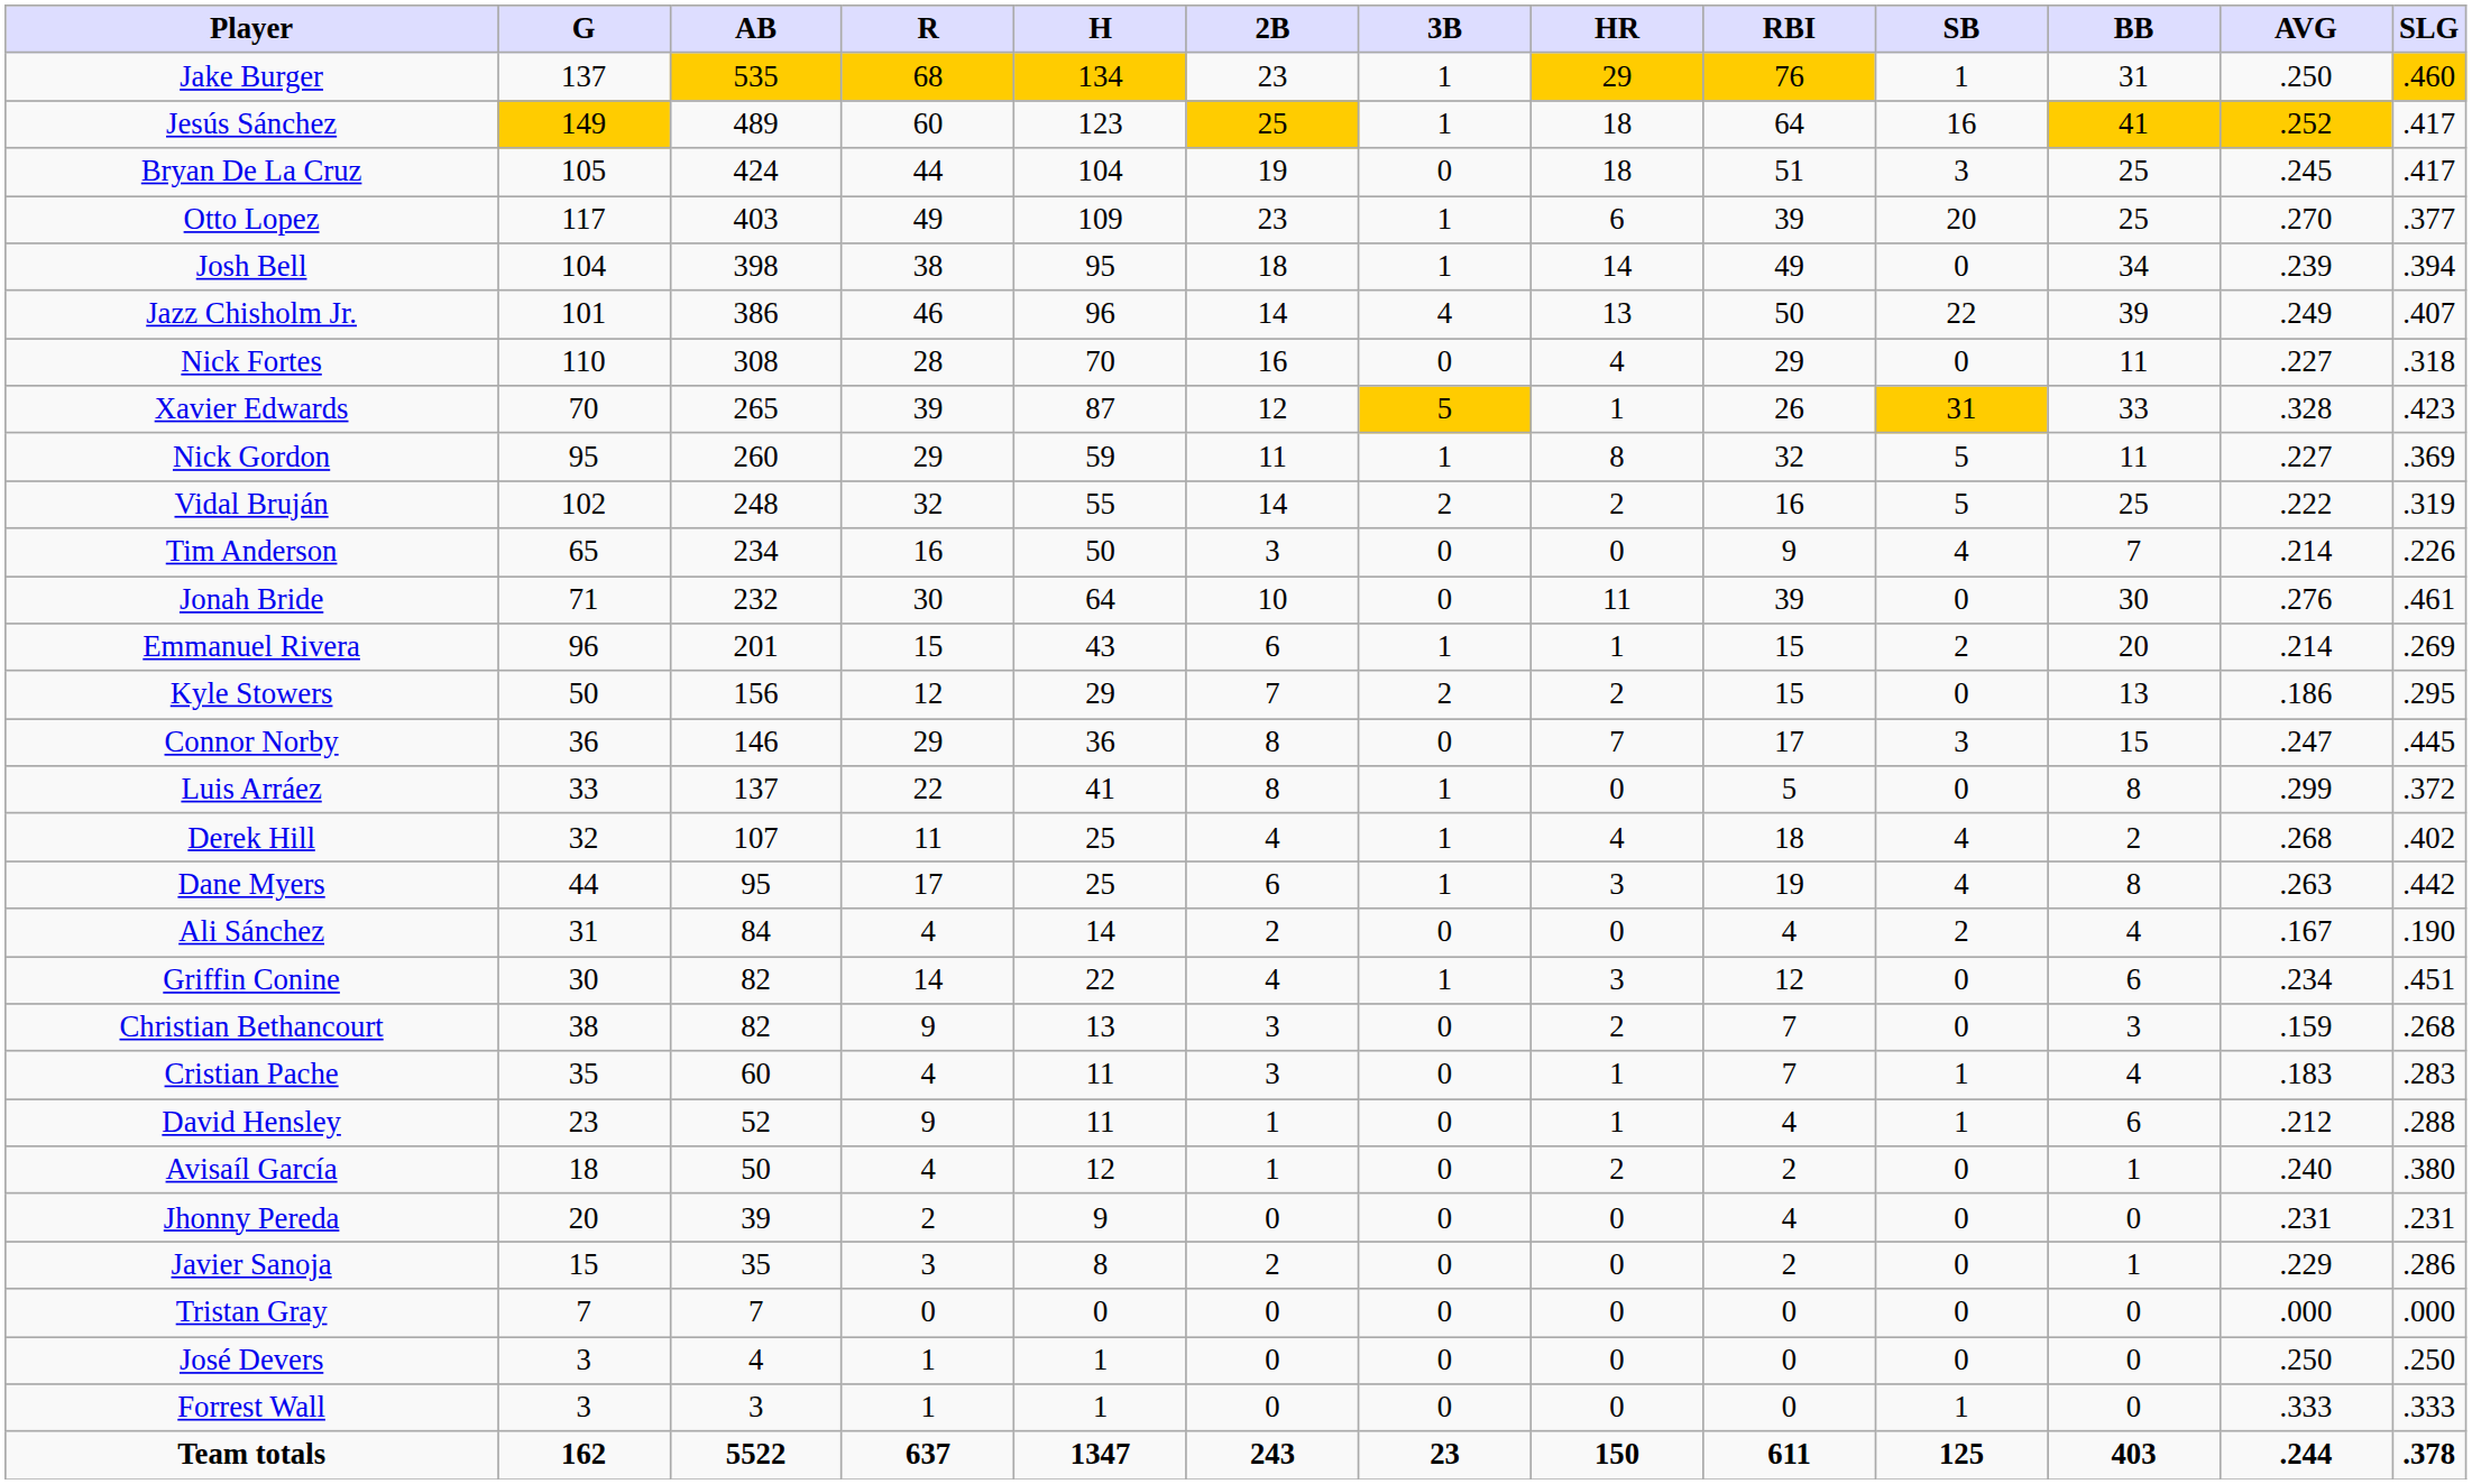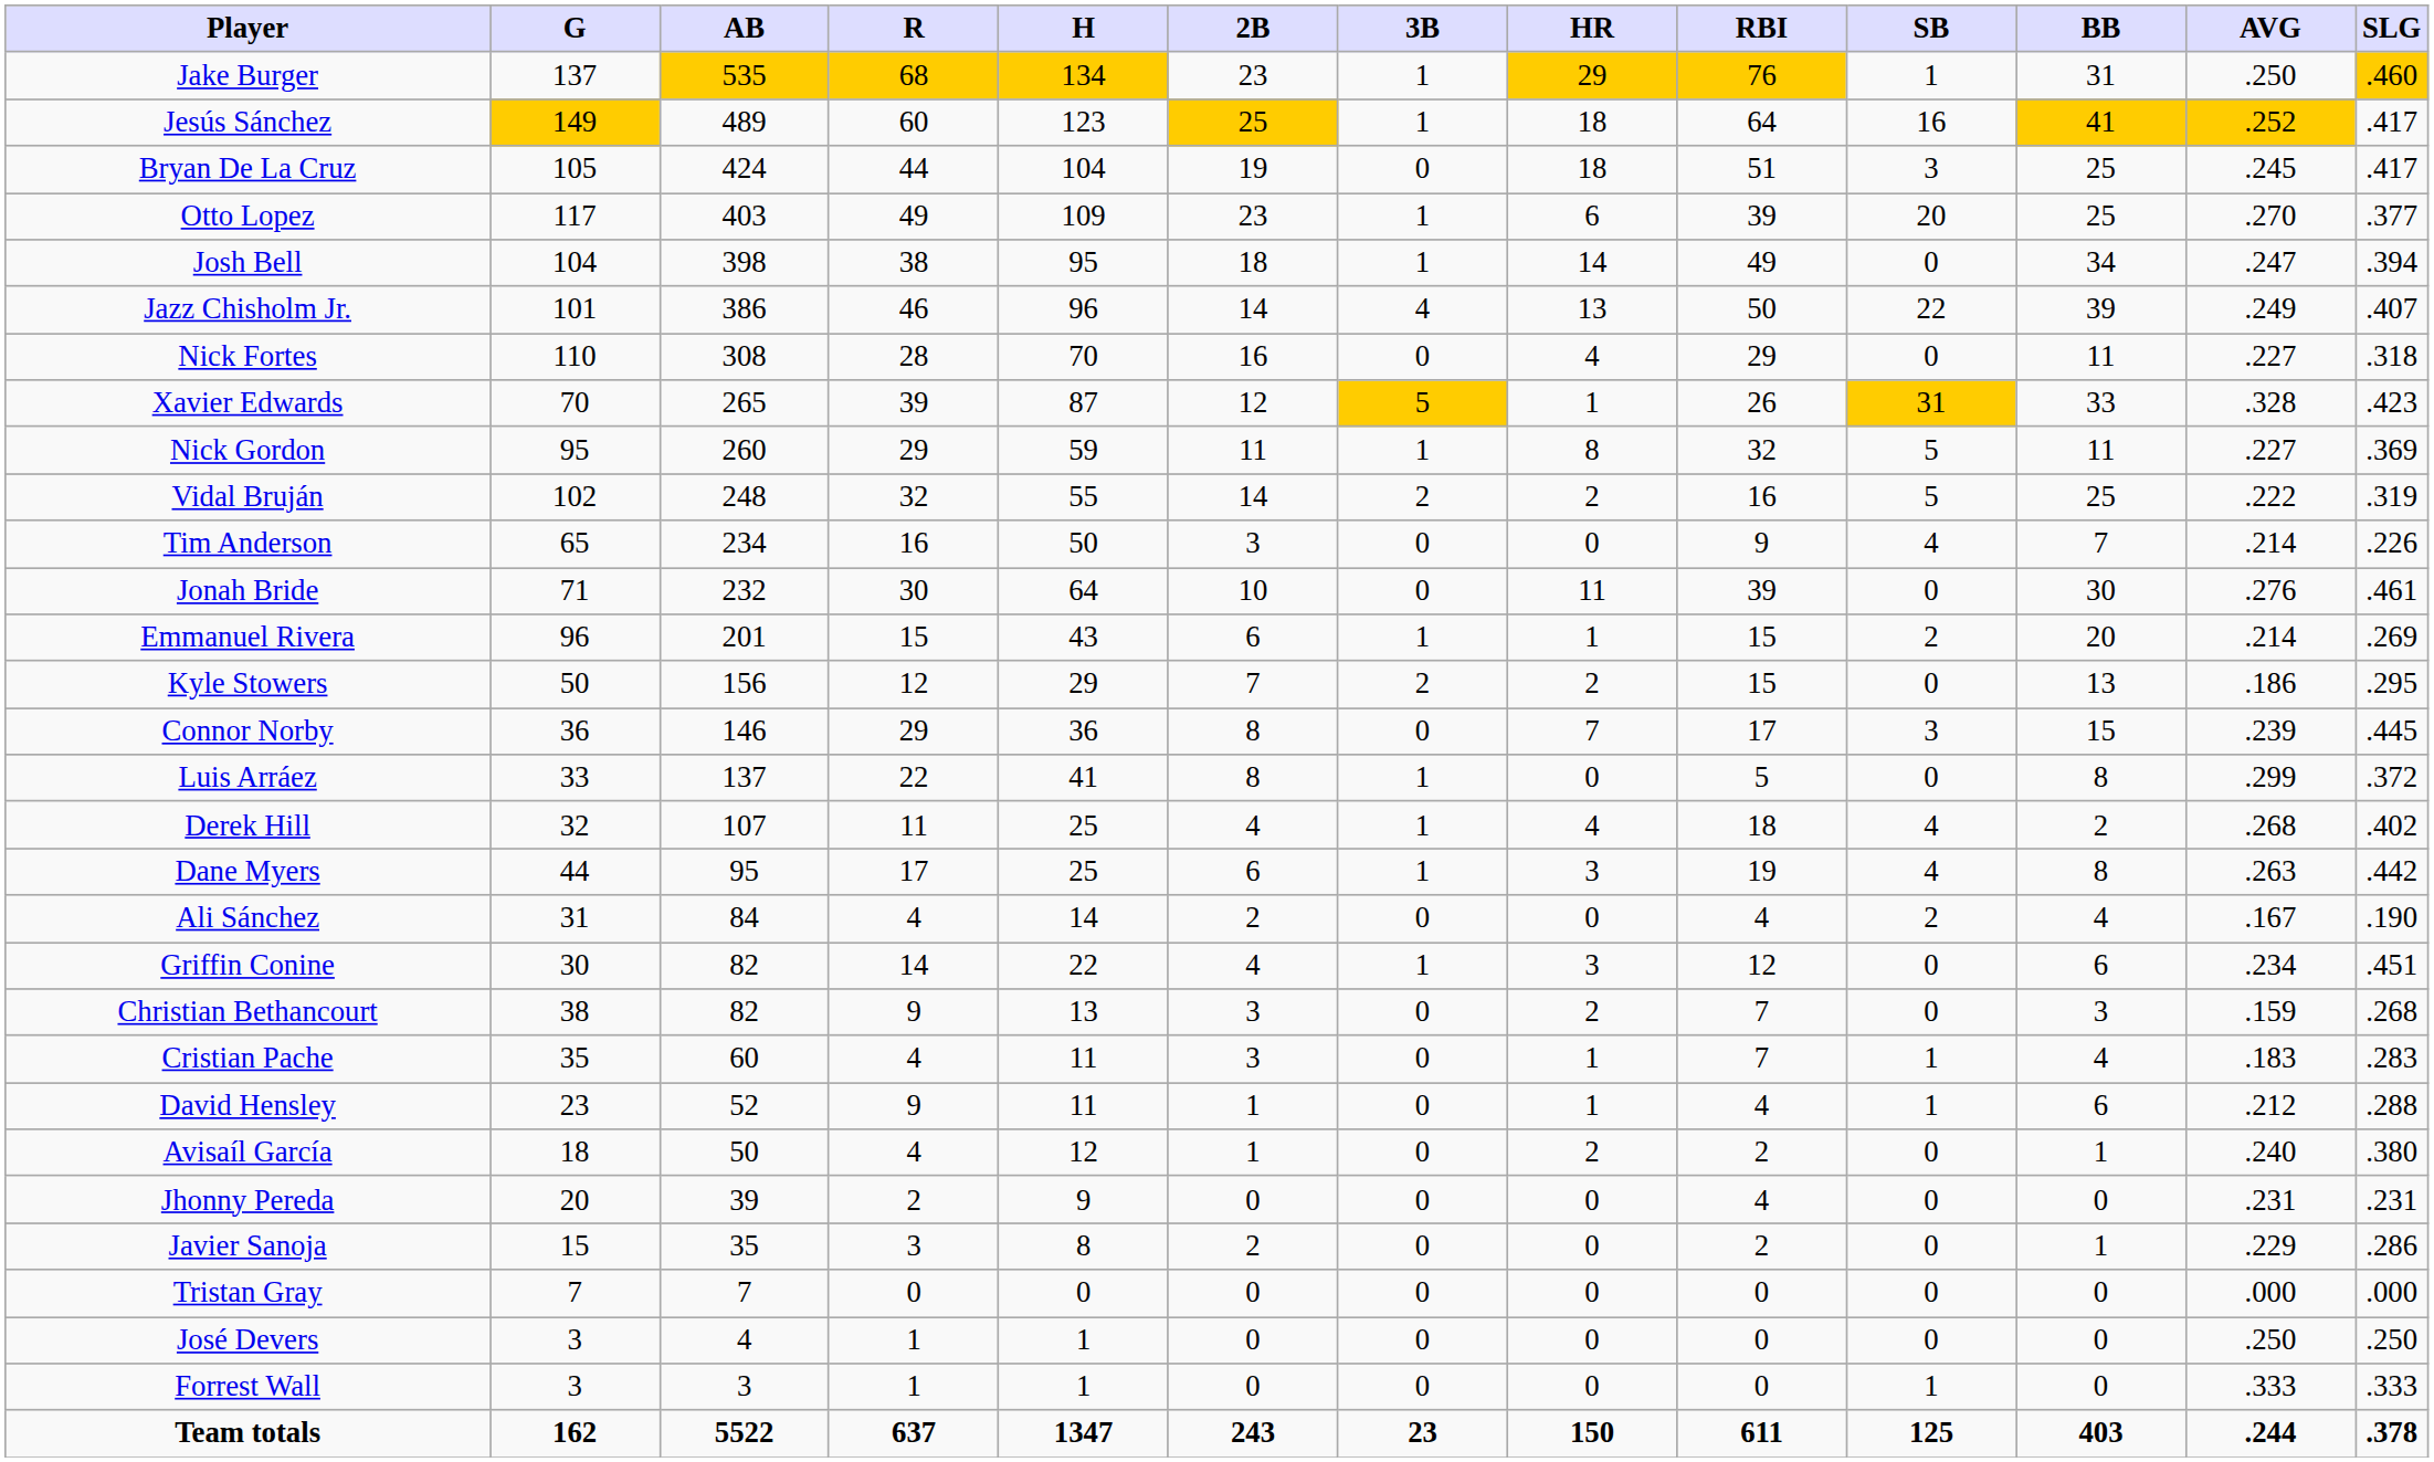 <table class="wikitable" style="text-align:center;">
 <tr>
 <th style="background:#ddf;width:20%;"><strong>Player</strong></th>
 <th style="background:#ddf;width:7%;"><strong>G</strong></th>
 <th style="background:#ddf;width:7%;"><strong>AB</strong></th>
 <th style="background:#ddf;width:7%;"><strong>R</strong></th>
 <th style="background:#ddf;width:7%;"><strong>H</strong></th>
 <th style="background:#ddf;width:7%;"><strong>2B</strong></th>
 <th style="background:#ddf;width:7%;"><strong>3B</strong></th>
 <th style="background:#ddf;width:7%;"><strong>HR</strong></th>
 <th style="background:#ddf;width:7%;"><strong>RBI</strong></th>
 <th style="background:#ddf;width:7%;"><strong>SB</strong></th>
 <th style="background:#ddf;width:7%;"><strong>BB</strong></th>
 <th style="background:#ddf;width:7%;"><strong>AVG</strong></th>
 <th style="background:#ddf;width:7%;"><strong>SLG</strong></th>
 </tr>
 <tr>
 <td><a href='#'>Jake Burger</a></td>
 <td>137</td>
 <td bgcolor=#ffcc00>535</td>
 <td bgcolor=#ffcc00>68</td>
 <td bgcolor=#ffcc00>134</td>
 <td>23</td>
 <td>1</td>
 <td bgcolor=#ffcc00>29</td>
 <td bgcolor=#ffcc00>76</td>
 <td>1</td>
 <td>31</td>
 <td>.250</td>
 <td bgcolor=#ffcc00>.460</td>
 </tr>
 <tr>
 <td><a href='#'>Jesús Sánchez</a></td>
 <td bgcolor=#ffcc00>149</td>
 <td>489</td>
 <td>60</td>
 <td>123</td>
 <td bgcolor=#ffcc00>25</td>
 <td>1</td>
 <td>18</td>
 <td>64</td>
 <td>16</td>
 <td bgcolor=#ffcc00>41</td>
 <td bgcolor=#ffcc00>.252</td>
 <td>.417</td>
 </tr>
 <tr>
 <td><a href='#'>Bryan De La Cruz</a></td>
 <td>105</td>
 <td>424</td>
 <td>44</td>
 <td>104</td>
 <td>19</td>
 <td>0</td>
 <td>18</td>
 <td>51</td>
 <td>3</td>
 <td>25</td>
 <td>.245</td>
 <td>.417</td>
 </tr>
 <tr>
 <td><a href='#'>Otto Lopez</a></td>
 <td>117</td>
 <td>403</td>
 <td>49</td>
 <td>109</td>
 <td>23</td>
 <td>1</td>
 <td>6</td>
 <td>39</td>
 <td>20</td>
 <td>25</td>
 <td>.270</td>
 <td>.377</td>
 </tr>
 <tr>
 <td><a href='#'>Josh Bell</a></td>
 <td>104</td>
 <td>398</td>
 <td>38</td>
 <td>95</td>
 <td>18</td>
 <td>1</td>
 <td>14</td>
 <td>49</td>
 <td>0</td>
 <td>34</td>
-<td>.239</td>
+<td>.247</td>
 <td>.394</td>
 </tr>
 <tr>
 <td><a href='#'>Jazz Chisholm Jr.</a></td>
 <td>101</td>
 <td>386</td>
 <td>46</td>
 <td>96</td>
 <td>14</td>
 <td>4</td>
 <td>13</td>
 <td>50</td>
 <td>22</td>
 <td>39</td>
 <td>.249</td>
 <td>.407</td>
 </tr>
 <tr>
 <td><a href='#'>Nick Fortes</a></td>
 <td>110</td>
 <td>308</td>
 <td>28</td>
 <td>70</td>
 <td>16</td>
 <td>0</td>
 <td>4</td>
 <td>29</td>
 <td>0</td>
 <td>11</td>
 <td>.227</td>
 <td>.318</td>
 </tr>
 <tr>
 <td><a href='#'>Xavier Edwards</a></td>
 <td>70</td>
 <td>265</td>
 <td>39</td>
 <td>87</td>
 <td>12</td>
 <td bgcolor=#ffcc00>5</td>
 <td>1</td>
 <td>26</td>
 <td bgcolor=#ffcc00>31</td>
 <td>33</td>
 <td>.328</td>
 <td>.423</td>
 </tr>
 <tr>
 <td><a href='#'>Nick Gordon</a></td>
 <td>95</td>
 <td>260</td>
 <td>29</td>
 <td>59</td>
 <td>11</td>
 <td>1</td>
 <td>8</td>
 <td>32</td>
 <td>5</td>
 <td>11</td>
 <td>.227</td>
 <td>.369</td>
 </tr>
 <tr>
 <td><a href='#'>Vidal Bruján</a></td>
 <td>102</td>
 <td>248</td>
 <td>32</td>
 <td>55</td>
 <td>14</td>
 <td>2</td>
 <td>2</td>
 <td>16</td>
 <td>5</td>
 <td>25</td>
 <td>.222</td>
 <td>.319</td>
 </tr>
 <tr>
 <td><a href='#'>Tim Anderson</a></td>
 <td>65</td>
 <td>234</td>
 <td>16</td>
 <td>50</td>
 <td>3</td>
 <td>0</td>
 <td>0</td>
 <td>9</td>
 <td>4</td>
 <td>7</td>
 <td>.214</td>
 <td>.226</td>
 </tr>
 <tr>
 <td><a href='#'>Jonah Bride</a></td>
 <td>71</td>
 <td>232</td>
 <td>30</td>
 <td>64</td>
 <td>10</td>
 <td>0</td>
 <td>11</td>
 <td>39</td>
 <td>0</td>
 <td>30</td>
 <td>.276</td>
 <td>.461</td>
 </tr>
 <tr>
 <td><a href='#'>Emmanuel Rivera</a></td>
 <td>96</td>
 <td>201</td>
 <td>15</td>
 <td>43</td>
 <td>6</td>
 <td>1</td>
 <td>1</td>
 <td>15</td>
 <td>2</td>
 <td>20</td>
 <td>.214</td>
 <td>.269</td>
 </tr>
 <tr>
 <td><a href='#'>Kyle Stowers</a></td>
 <td>50</td>
 <td>156</td>
 <td>12</td>
 <td>29</td>
 <td>7</td>
 <td>2</td>
 <td>2</td>
 <td>15</td>
 <td>0</td>
 <td>13</td>
 <td>.186</td>
 <td>.295</td>
 </tr>
 <tr>
 <td><a href='#'>Connor Norby</a></td>
 <td>36</td>
 <td>146</td>
 <td>29</td>
 <td>36</td>
 <td>8</td>
 <td>0</td>
 <td>7</td>
 <td>17</td>
 <td>3</td>
 <td>15</td>
-<td>.247</td>
+<td>.239</td>
 <td>.445</td>
 </tr>
 <tr>
 <td><a href='#'>Luis Arráez</a></td>
 <td>33</td>
 <td>137</td>
 <td>22</td>
 <td>41</td>
 <td>8</td>
 <td>1</td>
 <td>0</td>
 <td>5</td>
 <td>0</td>
 <td>8</td>
 <td>.299</td>
 <td>.372</td>
 </tr>
 <tr>
 <td><a href='#'>Derek Hill</a></td>
 <td>32</td>
 <td>107</td>
 <td>11</td>
 <td>25</td>
 <td>4</td>
 <td>1</td>
 <td>4</td>
 <td>18</td>
 <td>4</td>
 <td>2</td>
 <td>.268</td>
 <td>.402</td>
 </tr>
 <tr>
 <td><a href='#'>Dane Myers</a></td>
 <td>44</td>
 <td>95</td>
 <td>17</td>
 <td>25</td>
 <td>6</td>
 <td>1</td>
 <td>3</td>
 <td>19</td>
 <td>4</td>
 <td>8</td>
 <td>.263</td>
 <td>.442</td>
 </tr>
 <tr>
 <td><a href='#'>Ali Sánchez</a></td>
 <td>31</td>
 <td>84</td>
 <td>4</td>
 <td>14</td>
 <td>2</td>
 <td>0</td>
 <td>0</td>
 <td>4</td>
 <td>2</td>
 <td>4</td>
 <td>.167</td>
 <td>.190</td>
 </tr>
 <tr>
 <td><a href='#'>Griffin Conine</a></td>
 <td>30</td>
 <td>82</td>
 <td>14</td>
 <td>22</td>
 <td>4</td>
 <td>1</td>
 <td>3</td>
 <td>12</td>
 <td>0</td>
 <td>6</td>
 <td>.234</td>
 <td>.451</td>
 </tr>
 <tr>
 <td><a href='#'>Christian Bethancourt</a></td>
 <td>38</td>
 <td>82</td>
 <td>9</td>
 <td>13</td>
 <td>3</td>
 <td>0</td>
 <td>2</td>
 <td>7</td>
 <td>0</td>
 <td>3</td>
 <td>.159</td>
 <td>.268</td>
 </tr>
 <tr>
 <td><a href='#'>Cristian Pache</a></td>
 <td>35</td>
 <td>60</td>
 <td>4</td>
 <td>11</td>
 <td>3</td>
 <td>0</td>
 <td>1</td>
 <td>7</td>
 <td>1</td>
 <td>4</td>
 <td>.183</td>
 <td>.283</td>
 </tr>
 <tr>
 <td><a href='#'>David Hensley</a></td>
 <td>23</td>
 <td>52</td>
 <td>9</td>
 <td>11</td>
 <td>1</td>
 <td>0</td>
 <td>1</td>
 <td>4</td>
 <td>1</td>
 <td>6</td>
 <td>.212</td>
 <td>.288</td>
 </tr>
 <tr>
 <td><a href='#'>Avisaíl García</a></td>
 <td>18</td>
 <td>50</td>
 <td>4</td>
 <td>12</td>
 <td>1</td>
 <td>0</td>
 <td>2</td>
 <td>2</td>
 <td>0</td>
 <td>1</td>
 <td>.240</td>
 <td>.380</td>
 </tr>
 <tr>
 <td><a href='#'>Jhonny Pereda</a></td>
 <td>20</td>
 <td>39</td>
 <td>2</td>
 <td>9</td>
 <td>0</td>
 <td>0</td>
 <td>0</td>
 <td>4</td>
 <td>0</td>
 <td>0</td>
 <td>.231</td>
 <td>.231</td>
 </tr>
 <tr>
 <td><a href='#'>Javier Sanoja</a></td>
 <td>15</td>
 <td>35</td>
 <td>3</td>
 <td>8</td>
 <td>2</td>
 <td>0</td>
 <td>0</td>
 <td>2</td>
 <td>0</td>
 <td>1</td>
 <td>.229</td>
 <td>.286</td>
 </tr>
 <tr>
 <td><a href='#'>Tristan Gray</a></td>
 <td>7</td>
 <td>7</td>
 <td>0</td>
 <td>0</td>
 <td>0</td>
 <td>0</td>
 <td>0</td>
 <td>0</td>
 <td>0</td>
 <td>0</td>
 <td>.000</td>
 <td>.000</td>
 </tr>
 <tr>
 <td><a href='#'>José Devers</a></td>
 <td>3</td>
 <td>4</td>
 <td>1</td>
 <td>1</td>
 <td>0</td>
 <td>0</td>
 <td>0</td>
 <td>0</td>
 <td>0</td>
 <td>0</td>
 <td>.250</td>
 <td>.250</td>
 </tr>
 <tr>
 <td><a href='#'>Forrest Wall</a></td>
 <td>3</td>
 <td>3</td>
 <td>1</td>
 <td>1</td>
 <td>0</td>
 <td>0</td>
 <td>0</td>
 <td>0</td>
 <td>1</td>
 <td>0</td>
 <td>.333</td>
 <td>.333</td>
 </tr>
 <tr>
 <td><strong>Team totals</strong></td>
 <td><strong>162</strong></td>
 <td><strong>5522</strong></td>
 <td><strong>637</strong></td>
 <td><strong>1347</strong></td>
 <td><strong>243</strong></td>
 <td><strong>23</strong></td>
 <td><strong>150</strong></td>
 <td><strong>611</strong></td>
 <td><strong>125</strong></td>
 <td><strong>403</strong></td>
 <td><strong>.244</strong></td>
 <td><strong>.378</strong></td>
 </tr>
 </table>
